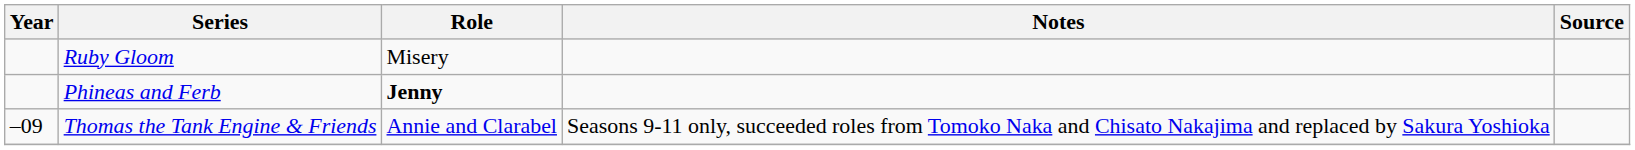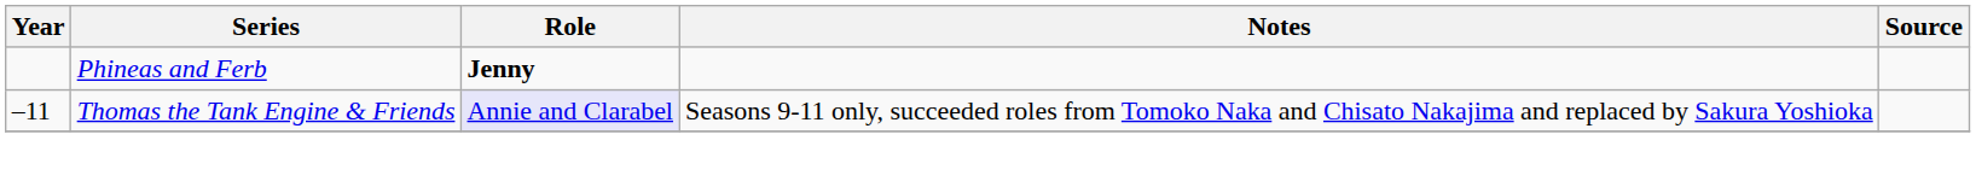 <table class="wikitable sortable plainrowheaders">
 <tr>
 <th>Year</th>
 <th>Series</th>
 <th>Role</th>
 <th class="unsortable">Notes</th>
 <th class="unsortable">Source</th>
 </tr>
 <tr>
 <td></td>
-<td><em><a href='#'>Ruby Gloom</a></em></td>
-<td>Misery</td>
-<td></td>
-<td></td>
-</tr>
-<tr>
-<td></td>
 <td><em><a href='#'>Phineas and Ferb</a></em></td>
 <td><strong>Jenny</strong></td>
 <td></td>
 <td></td>
 </tr>
 <tr>
-<td>–09</td>
+<td>–11</td>
 <td><em><a href='#'>Thomas the Tank Engine & Friends</a></em></td>
-<td><a href='#'>Annie and Clarabel</a></td>
+<td style="background: lavender;"><a href='#'>Annie and Clarabel</a></td>
 <td>Seasons 9-11 only, succeeded roles from <a href='#'>Tomoko Naka</a> and <a href='#'>Chisato Nakajima</a> and replaced by <a href='#'>Sakura Yoshioka</a></td>
 <td></td>
 </tr>
 <tr>
 </tr>
 </table>
